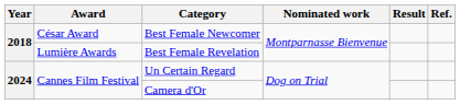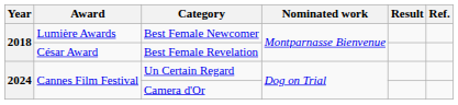 <table class="wikitable sortable plainrowheaders">
 <tr>
 <th scope="col">Year</th>
 <th scope="col">Award</th>
 <th scope="col">Category</th>
 <th scope="col">Nominated work</th>
 <th scope="col">Result</th>
 <th scope="col">Ref.</th>
 </tr>
 <tr>
 <th scope="row" rowspan="2">2018</th>
-<td><a href='#'>César Award</a></td>
+<td><a href='#'>Lumière Awards</a></td>
 <td><a href='#'>Best Female Newcomer</a></td>
 <td rowspan="2"><em><a href='#'>Montparnasse Bienvenue</a></em></td>
 <td></td>
 <td align="center"></td>
 </tr>
 <tr>
-<td><a href='#'>Lumière Awards</a></td>
+<td><a href='#'>César Award</a></td>
 <td><a href='#'>Best Female Revelation</a></td>
 <td></td>
 <td align="center"></td>
 </tr>
 <tr>
 <th scope="row" rowspan="2">2024</th>
 <td rowspan="2"><a href='#'>Cannes Film Festival</a></td>
 <td><a href='#'>Un Certain Regard</a></td>
 <td rowspan="2"><em><a href='#'>Dog on Trial</a></em></td>
 <td></td>
 <td align="center"></td>
 </tr>
 <tr>
 <td><a href='#'>Camera d'Or</a></td>
 <td></td>
 <td align="center"></td>
 </tr>
 </table>
